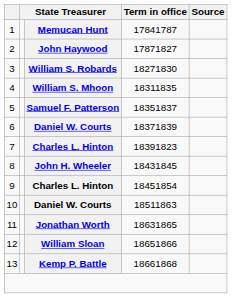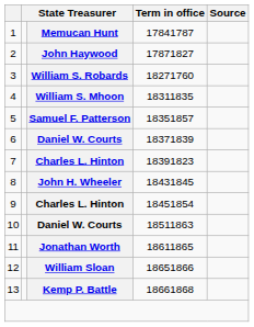 <table class="wikitable sortable" style="text-align:center;">
 <tr>
 <th scope="col" data-sort-type="number"></th>
 <th scope="col" colspan="2">State Treasurer</th>
 <th scope="col">Term in office</th>
 <th scope="col">Source</th>
 </tr>
 <tr style="height:2em;">
 <td>1</td>
 <td data-sort-value="Hunt, Memucan"></td>
 <th scope="row"><a href='#'>Memucan Hunt</a></th>
 <td>17841787</td>
 <td "source"></td>
 </tr>
 <tr style="height:2em;">
 <td>2</td>
 <td data-sort-value="Haywood, John"></td>
 <th scope="row"><a href='#'>John Haywood</a></th>
 <td>17871827</td>
 <td "source"></td>
 </tr>
 <tr style="height:2em;">
 <td>3</td>
 <td data-sort-value="Robards, William S."></td>
 <th scope="row"><a href='#'>William S. Robards</a></th>
-<td>18271830</td>
+<td>18271760</td>
 <td "source"></td>
 </tr>
 <tr style="height:2em;">
 <td>4</td>
 <td data-sort-value="Mhoon, William S."></td>
 <th scope="row"><a href='#'>William S. Mhoon</a></th>
 <td>18311835</td>
 <td "source"></td>
 </tr>
 <tr style="height:2em;">
 <td>5</td>
 <td data-sort-value="Patterson, Samuel F."></td>
 <th scope="row"><a href='#'>Samuel F. Patterson</a></th>
-<td>18351837</td>
+<td>18351857</td>
 <td "source"></td>
 </tr>
 <tr style="height:2em;">
 <td>6</td>
 <td data-sort-value="Courts, Daniel W."></td>
 <th scope="row"><a href='#'>Daniel W. Courts</a></th>
 <td>18371839</td>
 <td "source"></td>
 </tr>
 <tr style="height:2em;">
 <td>7</td>
 <td data-sort-value="Hinton, Charles L."></td>
 <th scope="row"><a href='#'>Charles L. Hinton</a></th>
 <td>18391823</td>
 <td "source"></td>
 </tr>
 <tr style="height:2em;">
 <td>8</td>
 <td data-sort-value="Wheeler, John H."></td>
 <th scope="row"><a href='#'>John H. Wheeler</a></th>
 <td>18431845</td>
 <td "source"></td>
 </tr>
 <tr style="height:2em;">
 <td>9</td>
 <td data-sort-value="Hinton, Charles L."></td>
 <th scope="row">Charles L. Hinton</th>
 <td>18451854</td>
 <td "source"></td>
 </tr>
 <tr style="height:2em;">
 <td>10</td>
 <td data-sort-value="Courts, Daniel W."></td>
 <th scope="row">Daniel W. Courts</th>
 <td>18511863</td>
 <td "source"></td>
 </tr>
 <tr style="height:2em;">
 <td>11</td>
 <td data-sort-value="Worth, Jonathan"></td>
 <th scope="row"><a href='#'>Jonathan Worth</a></th>
-<td>18631865</td>
+<td>18611865</td>
 <td "source"></td>
 </tr>
 <tr style="height:2em;">
 <td>12</td>
 <td data-sort-value="Sloan, William"></td>
 <th scope="row"><a href='#'>William Sloan</a></th>
 <td>18651866</td>
 <td "source"></td>
 </tr>
 <tr style="height:2em;">
 <td>13</td>
 <td data-sort-value="Battle, Kemp P."></td>
 <th scope="row"><a href='#'>Kemp P. Battle</a></th>
 <td>18661868</td>
 <td "source"></td>
 </tr>
 <tr style="height:2em;">
 </tr>
 </table>
